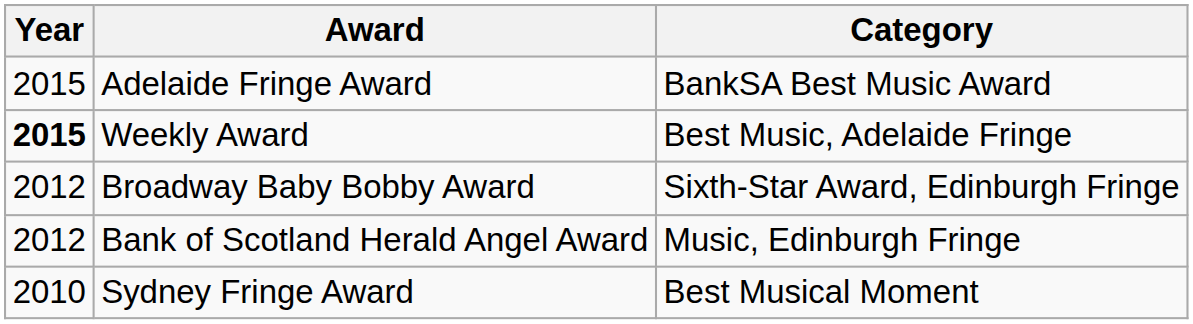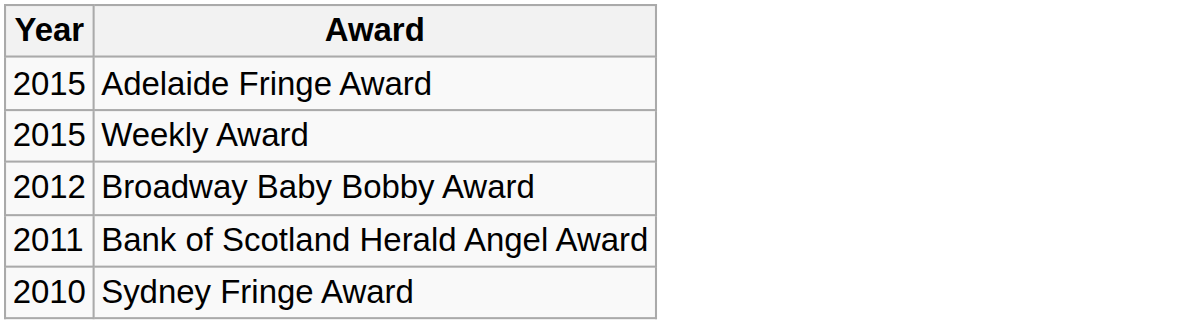 <table class="wikitable">
 <tr>
 <th>Year</th>
 <th>Award</th>
-<th>Category</th>
 </tr>
 <tr>
 <td>2015</td>
 <td>Adelaide Fringe Award</td>
-<td>BankSA Best Music Award</td>
 </tr>
 <tr>
-<td><strong>2015</strong></td>
+<td>2015</td>
 <td>Weekly Award</td>
-<td>Best Music, Adelaide Fringe</td>
 </tr>
 <tr>
 <td>2012</td>
 <td>Broadway Baby Bobby Award</td>
-<td>Sixth-Star Award, Edinburgh Fringe</td>
 </tr>
 <tr>
-<td>2012</td>
+<td>2011</td>
 <td>Bank of Scotland Herald Angel Award</td>
-<td>Music, Edinburgh Fringe</td>
 </tr>
 <tr>
 <td>2010</td>
 <td>Sydney Fringe Award</td>
-<td>Best Musical Moment</td>
 </tr>
 </table>
